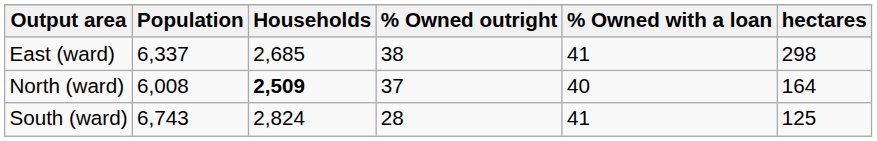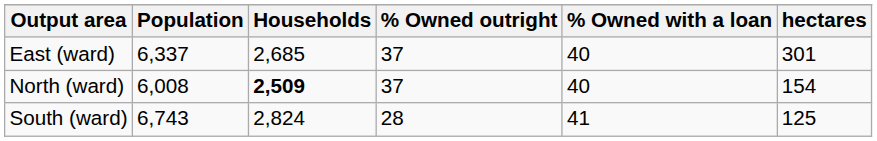 <table class="wikitable">
 <tr>
 </tr>
 <tr>
 <th>Output area</th>
 <th>Population</th>
 <th>Households</th>
 <th>% Owned outright</th>
 <th>% Owned with a loan</th>
 <th>hectares</th>
 </tr>
 <tr>
 <td>East (ward)</td>
 <td>6,337</td>
 <td>2,685</td>
-<td>38</td>
-<td>41</td>
-<td>298</td>
+<td>37</td>
+<td>40</td>
+<td>301</td>
 </tr>
 <tr>
 <td>North (ward)</td>
 <td>6,008</td>
 <td><strong>2,509</strong></td>
 <td>37</td>
 <td>40</td>
-<td>164</td>
+<td>154</td>
 </tr>
 <tr>
 <td>South (ward)</td>
 <td>6,743</td>
 <td>2,824</td>
 <td>28</td>
 <td>41</td>
 <td>125</td>
 </tr>
 </table>
